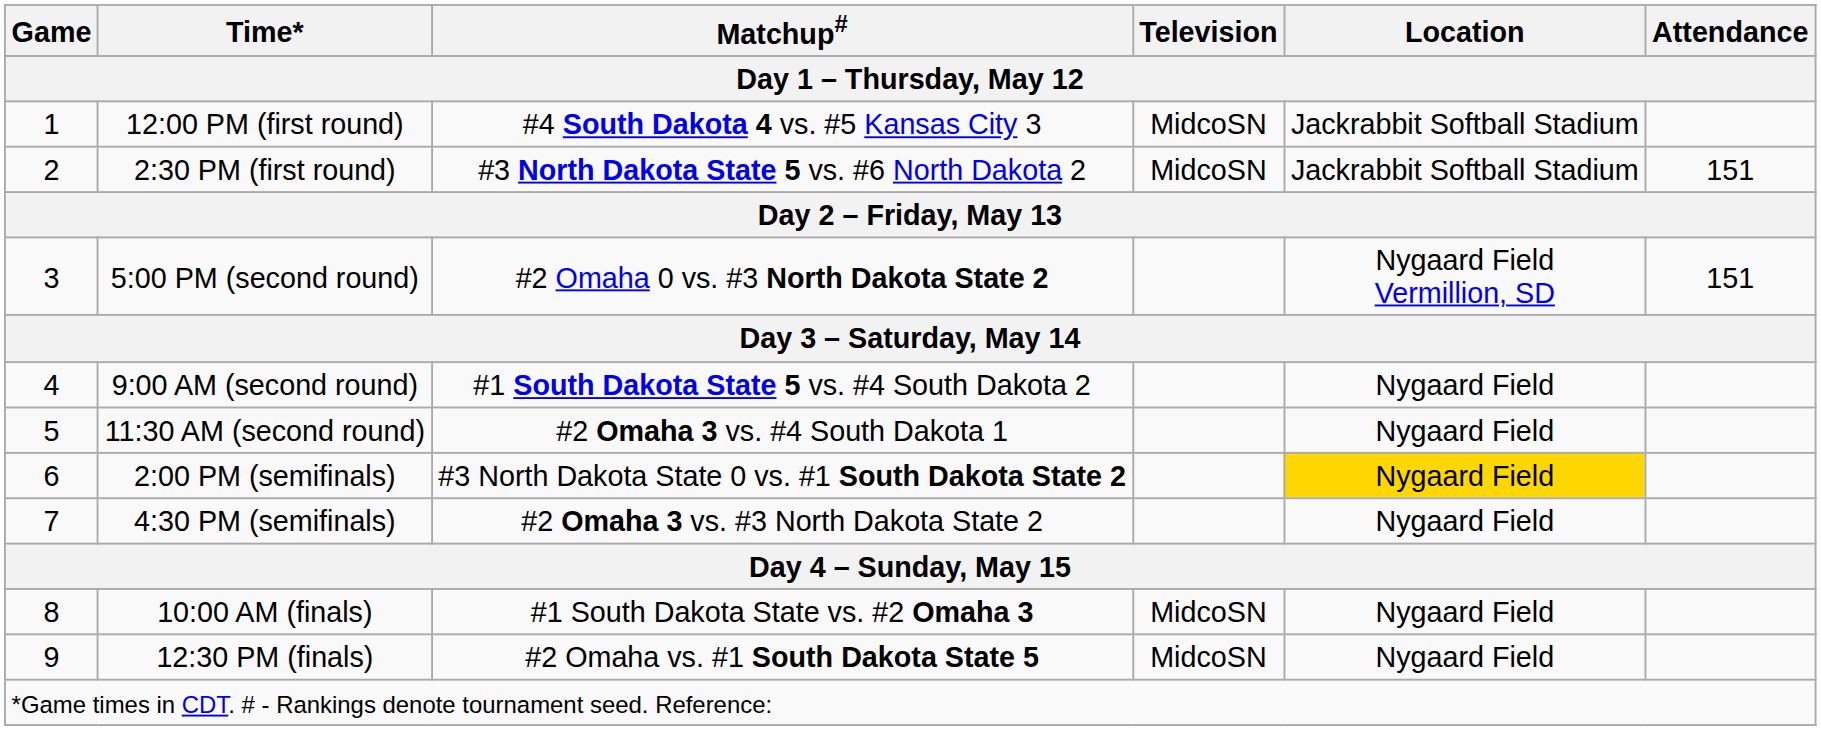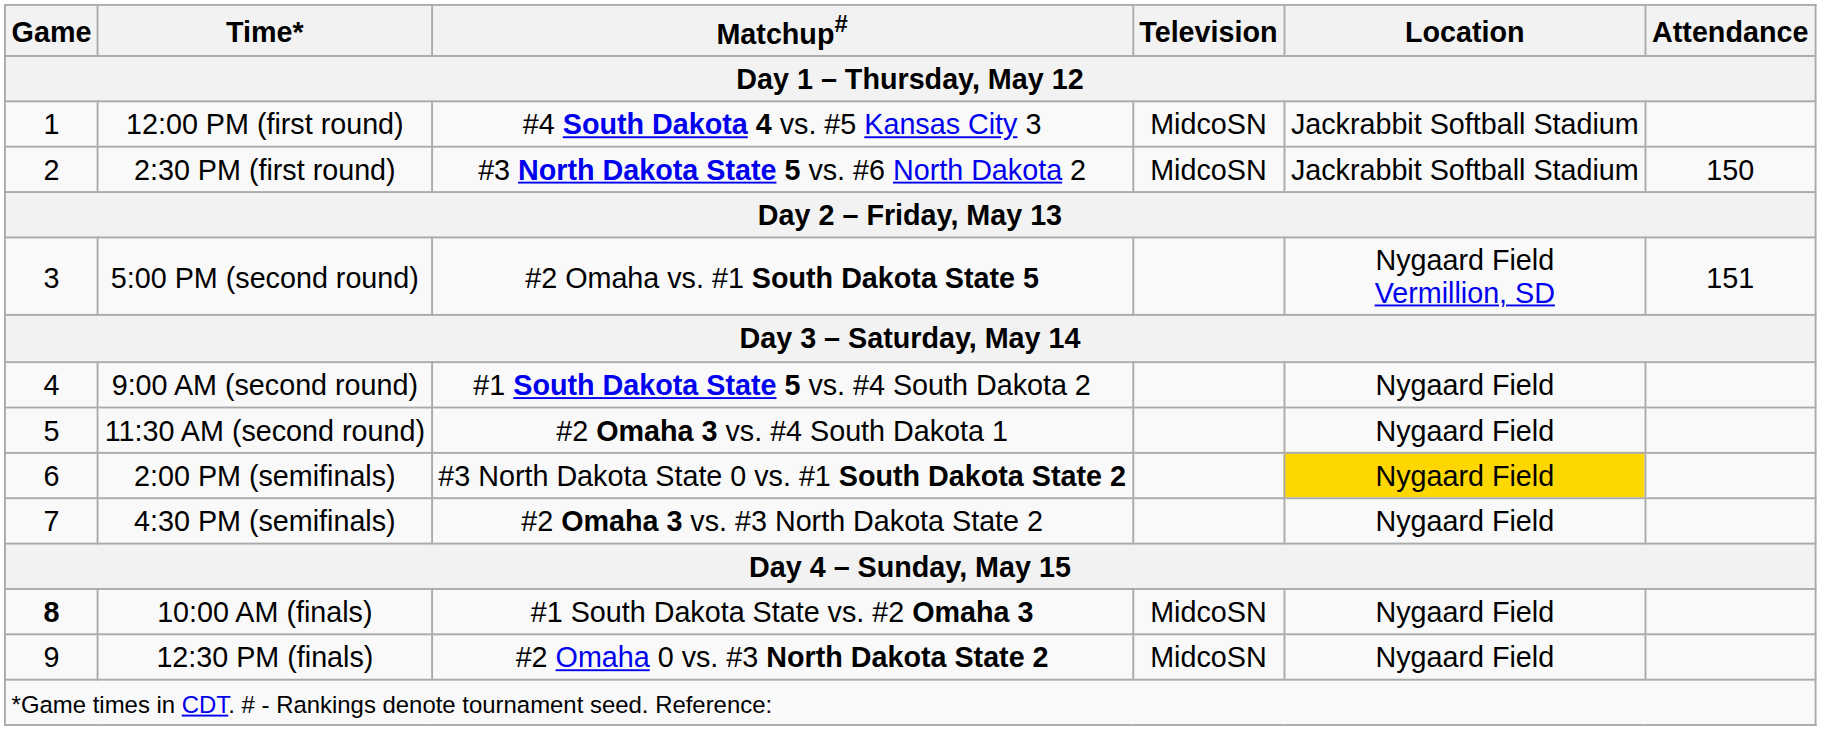 <table class="wikitable" style="font-size: 95%">
 <tr align="center">
 <th>Game</th>
 <th>Time*</th>
 <th>Matchup<sup>#</sup></th>
 <th>Television</th>
 <th>Location</th>
 <th>Attendance</th>
 </tr>
 <tr>
 <th colspan=7>Day 1 – Thursday, May 12</th>
 </tr>
 <tr>
 <td style="text-align:center;">1</td>
 <td style="text-align:center;">12:00 PM (first round)</td>
 <td style="text-align:center;">#4 <strong><a href='#'>South Dakota</a> 4</strong> vs. #5 <a href='#'>Kansas City</a> 3</td>
 <td style="text-align:center;">MidcoSN</td>
 <td style="text-align:center;">Jackrabbit Softball Stadium</td>
 <td style="text-align:center;"></td>
 </tr>
 <tr>
 <td style="text-align:center;">2</td>
 <td style="text-align:center;">2:30 PM (first round)</td>
 <td style="text-align:center;">#3 <strong><a href='#'>North Dakota State</a> 5</strong> vs. #6 <a href='#'>North Dakota</a> 2</td>
 <td style="text-align:center;">MidcoSN</td>
 <td style="text-align:center;">Jackrabbit Softball Stadium</td>
-<td style="text-align:center;">151</td>
+<td style="text-align:center;">150</td>
 </tr>
 <tr>
 <th colspan=7>Day 2 – Friday, May 13</th>
 </tr>
 <tr>
 <td style="text-align:center;">3</td>
 <td style="text-align:center;">5:00 PM (second round)</td>
-<td style="text-align:center;">#2 <a href='#'>Omaha</a> 0 vs. #3 <strong>North Dakota State 2</strong></td>
+<td style="text-align:center;">#2 Omaha vs. #1 <strong>South Dakota State 5</strong></td>
 <td style="text-align:center;"></td>
 <td style="text-align:center;">Nygaard Field<br><a href='#'>Vermillion, SD</a></td>
 <td style="text-align:center;">151</td>
 </tr>
 <tr>
 <th colspan=7>Day 3 – Saturday, May 14</th>
 </tr>
 <tr>
 <td style="text-align:center;">4</td>
 <td style="text-align:center;">9:00 AM (second round)</td>
 <td style="text-align:center;">#1 <strong><a href='#'>South Dakota State</a> 5</strong> vs. #4 South Dakota 2</td>
 <td style="text-align:center;"></td>
 <td style="text-align:center;">Nygaard Field</td>
 <td style="text-align:center;"></td>
 </tr>
 <tr>
 <td style="text-align:center;">5</td>
 <td style="text-align:center;">11:30 AM (second round)</td>
 <td style="text-align:center;">#2 <strong>Omaha 3</strong> vs. #4 South Dakota 1</td>
 <td style="text-align:center;"></td>
 <td style="text-align:center;">Nygaard Field</td>
 <td style="text-align:center;"></td>
 </tr>
 <tr>
 <td style="text-align:center;">6</td>
 <td style="text-align:center;">2:00 PM (semifinals)</td>
 <td style="text-align:center;">#3 North Dakota State 0 vs. #1 <strong>South Dakota State 2</strong></td>
 <td style="text-align:center;"></td>
 <td style="background: gold; text-align:center;">Nygaard Field</td>
 <td style="text-align:center;"></td>
 </tr>
 <tr>
 <td style="text-align:center;">7</td>
 <td style="text-align:center;">4:30 PM (semifinals)</td>
 <td style="text-align:center;">#2 <strong>Omaha 3</strong> vs. #3 North Dakota State 2</td>
 <td style="text-align:center;"></td>
 <td style="text-align:center;">Nygaard Field</td>
 <td style="text-align:center;"></td>
 </tr>
 <tr>
 <th colspan=7>Day 4 – Sunday, May 15</th>
 </tr>
 <tr>
-<td style="text-align:center;">8</td>
+<td style="text-align:center;"><strong>8</strong></td>
 <td style="text-align:center;">10:00 AM (finals)</td>
 <td style="text-align:center;">#1 South Dakota State vs. #2 <strong>Omaha 3</strong></td>
 <td style="text-align:center;">MidcoSN</td>
 <td style="text-align:center;">Nygaard Field</td>
 <td style="text-align:center;"></td>
 </tr>
 <tr>
 <td style="text-align:center;">9</td>
 <td style="text-align:center;">12:30 PM (finals)</td>
-<td style="text-align:center;">#2 Omaha vs. #1 <strong>South Dakota State 5</strong></td>
+<td style="text-align:center;">#2 <a href='#'>Omaha</a> 0 vs. #3 <strong>North Dakota State 2</strong></td>
 <td style="text-align:center;">MidcoSN</td>
 <td style="text-align:center;">Nygaard Field</td>
 <td style="text-align:center;"></td>
 </tr>
 <tr>
 <td colspan=7><small>*Game times in <a href='#'>CDT</a>. # - Rankings denote tournament seed. Reference:</small></td>
 </tr>
 </table>
